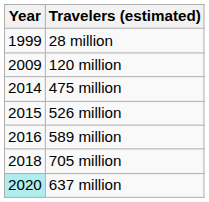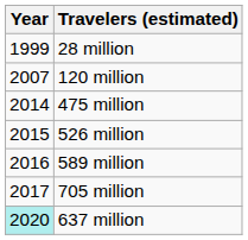 <table class="wikitable">
 <tr>
 <th>Year</th>
 <th>Travelers (estimated)</th>
 </tr>
 <tr>
 <td>1999</td>
 <td>28 million</td>
 </tr>
 <tr>
-<td>2009</td>
+<td>2007</td>
 <td>120 million</td>
 </tr>
 <tr>
 <td>2014</td>
 <td>475 million</td>
 </tr>
 <tr>
 <td>2015</td>
 <td>526 million</td>
 </tr>
 <tr>
 <td>2016</td>
 <td>589 million</td>
 </tr>
 <tr>
-<td>2018</td>
+<td>2017</td>
 <td>705 million</td>
 </tr>
 <tr>
 <td style="background: paleturquoise;">2020</td>
 <td>637 million</td>
 </tr>
 </table>
